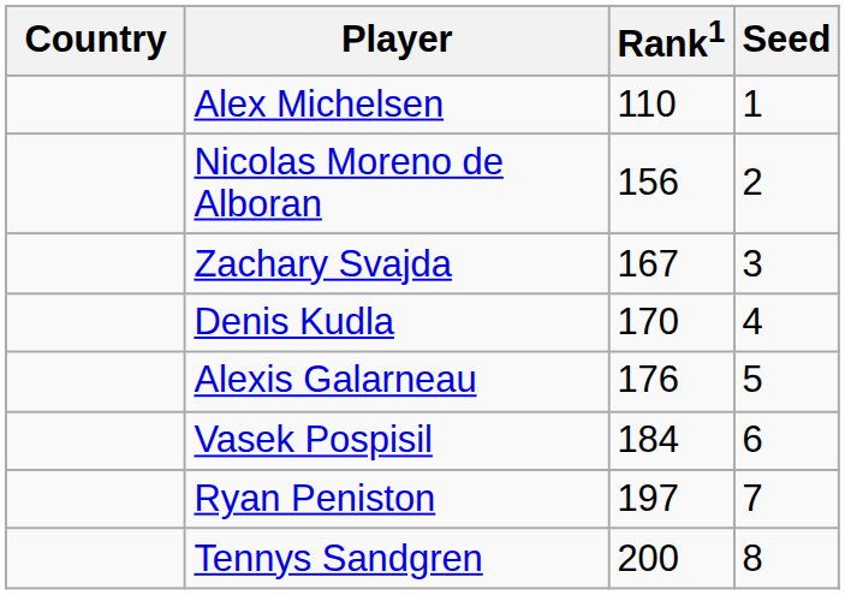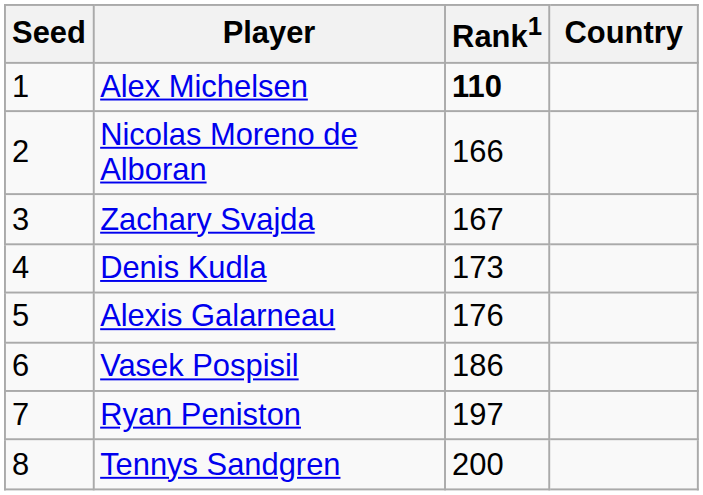 <table class="sortable wikitable">
 <tr>
-<th width="70">Country</th>
+<th>Seed</th>
 <th width="175">Player</th>
 <th>Rank<sup>1</sup></th>
-<th>Seed</th>
+<th width="70">Country</th>
 </tr>
 <tr>
+<td>1</td>
+<td><a href='#'>Alex Michelsen</a></td>
+<td><strong>110</strong></td>
 <td></td>
-<td><a href='#'>Alex Michelsen</a></td>
-<td>110</td>
-<td>1</td>
 </tr>
 <tr>
+<td>2</td>
+<td><a href='#'>Nicolas Moreno de Alboran</a></td>
+<td>166</td>
 <td></td>
-<td><a href='#'>Nicolas Moreno de Alboran</a></td>
-<td>156</td>
-<td>2</td>
 </tr>
 <tr>
-<td></td>
+<td>3</td>
 <td><a href='#'>Zachary Svajda</a></td>
 <td>167</td>
-<td>3</td>
+<td></td>
 </tr>
 <tr>
+<td>4</td>
+<td><a href='#'>Denis Kudla</a></td>
+<td>173</td>
 <td></td>
-<td><a href='#'>Denis Kudla</a></td>
-<td>170</td>
-<td>4</td>
 </tr>
 <tr>
-<td></td>
+<td>5</td>
 <td><a href='#'>Alexis Galarneau</a></td>
 <td>176</td>
-<td>5</td>
+<td></td>
 </tr>
 <tr>
+<td>6</td>
+<td><a href='#'>Vasek Pospisil</a></td>
+<td>186</td>
 <td></td>
-<td><a href='#'>Vasek Pospisil</a></td>
-<td>184</td>
-<td>6</td>
 </tr>
 <tr>
-<td></td>
+<td>7</td>
 <td><a href='#'>Ryan Peniston</a></td>
 <td>197</td>
-<td>7</td>
+<td></td>
 </tr>
 <tr>
-<td></td>
+<td>8</td>
 <td><a href='#'>Tennys Sandgren</a></td>
 <td>200</td>
-<td>8</td>
+<td></td>
 </tr>
 </table>
